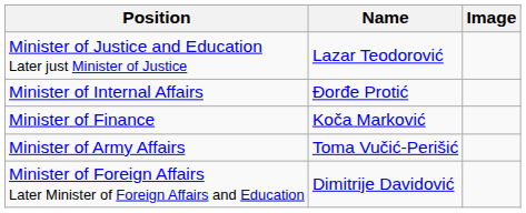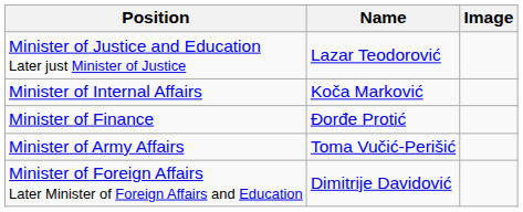 <table class="wikitable">
 <tr>
 <th colspan="1" bgcolor="#EEEEEE">Position</th>
 <th colspan="1" bgcolor="#EEEEEE">Name</th>
 <th colspan="1" bgcolor="#EEEEEE">Image</th>
 </tr>
 <tr>
 <td><a href='#'>Minister of Justice and Education</a><br><small>Later just <a href='#'>Minister of Justice</a></small></td>
 <td><a href='#'>Lazar Teodorović</a></td>
 <td></td>
 </tr>
 <tr>
 <td><a href='#'>Minister of Internal Affairs</a></td>
-<td><a href='#'>Đorđe Protić</a></td>
+<td><a href='#'>Koča Marković</a></td>
 <td></td>
 </tr>
 <tr>
 <td><a href='#'>Minister of Finance</a></td>
-<td><a href='#'>Koča Marković</a></td>
+<td><a href='#'>Đorđe Protić</a></td>
 <td></td>
 </tr>
 <tr>
 <td><a href='#'>Minister of Army Affairs</a></td>
 <td><a href='#'>Toma Vučić-Perišić</a></td>
 <td></td>
 </tr>
 <tr>
 <td><a href='#'>Minister of Foreign Affairs</a><br><small>Later Minister of <a href='#'>Foreign Affairs</a> and <a href='#'>Education</a></small></td>
 <td><a href='#'>Dimitrije Davidović</a></td>
 <td></td>
 </tr>
 </table>
